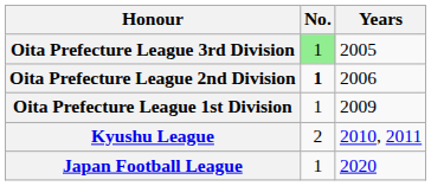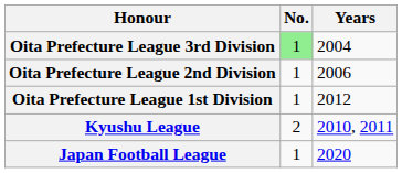 <table class="wikitable plainrowheaders">
 <tr>
 <th scope=col>Honour</th>
 <th scope=col>No.</th>
 <th scope=col>Years</th>
 </tr>
 <tr>
 <th scope=row>Oita Prefecture League 3rd Division</th>
 <td align="center" style="background: lightgreen;">1</td>
-<td>2005</td>
+<td>2004</td>
 </tr>
 <tr>
 <th scope=row>Oita Prefecture League 2nd Division</th>
-<td align="center"><strong>1</strong></td>
+<td align="center">1</td>
 <td>2006</td>
 </tr>
 <tr>
 <th scope=row>Oita Prefecture League 1st Division</th>
 <td align="center">1</td>
-<td>2009</td>
+<td>2012</td>
 </tr>
 <tr>
 <th scope=row><a href='#'>Kyushu League</a></th>
 <td align="center">2</td>
 <td><a href='#'>2010</a>, <a href='#'>2011</a></td>
 </tr>
 <tr>
 <th scope=row><a href='#'>Japan Football League</a></th>
 <td align="center">1</td>
 <td><a href='#'>2020</a></td>
 </tr>
 </table>
